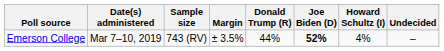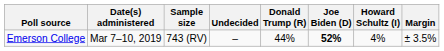 <table class="wikitable" style="font-size:90%;text-align:center;">
 <tr valign=bottom style="font-size:90%;">
 <th>Poll source</th>
 <th>Date(s)<br>administered</th>
 <th>Sample<br>size</th>
-<th>Margin<br></th>
+<th>Undecided</th>
 <th>Donald<br>Trump (R)</th>
 <th>Joe<br>Biden (D)</th>
 <th>Howard<br>Schultz (I)</th>
-<th>Undecided</th>
+<th>Margin<br></th>
 </tr>
 <tr>
 <td style="text-align:left;"><a href='#'>Emerson College</a></td>
 <td>Mar 7–10, 2019</td>
 <td>743 (RV)</td>
-<td>± 3.5%</td>
+<td>–</td>
 <td>44%</td>
 <td><strong>52%</strong></td>
 <td>4%</td>
-<td>–</td>
+<td>± 3.5%</td>
 </tr>
 </table>
